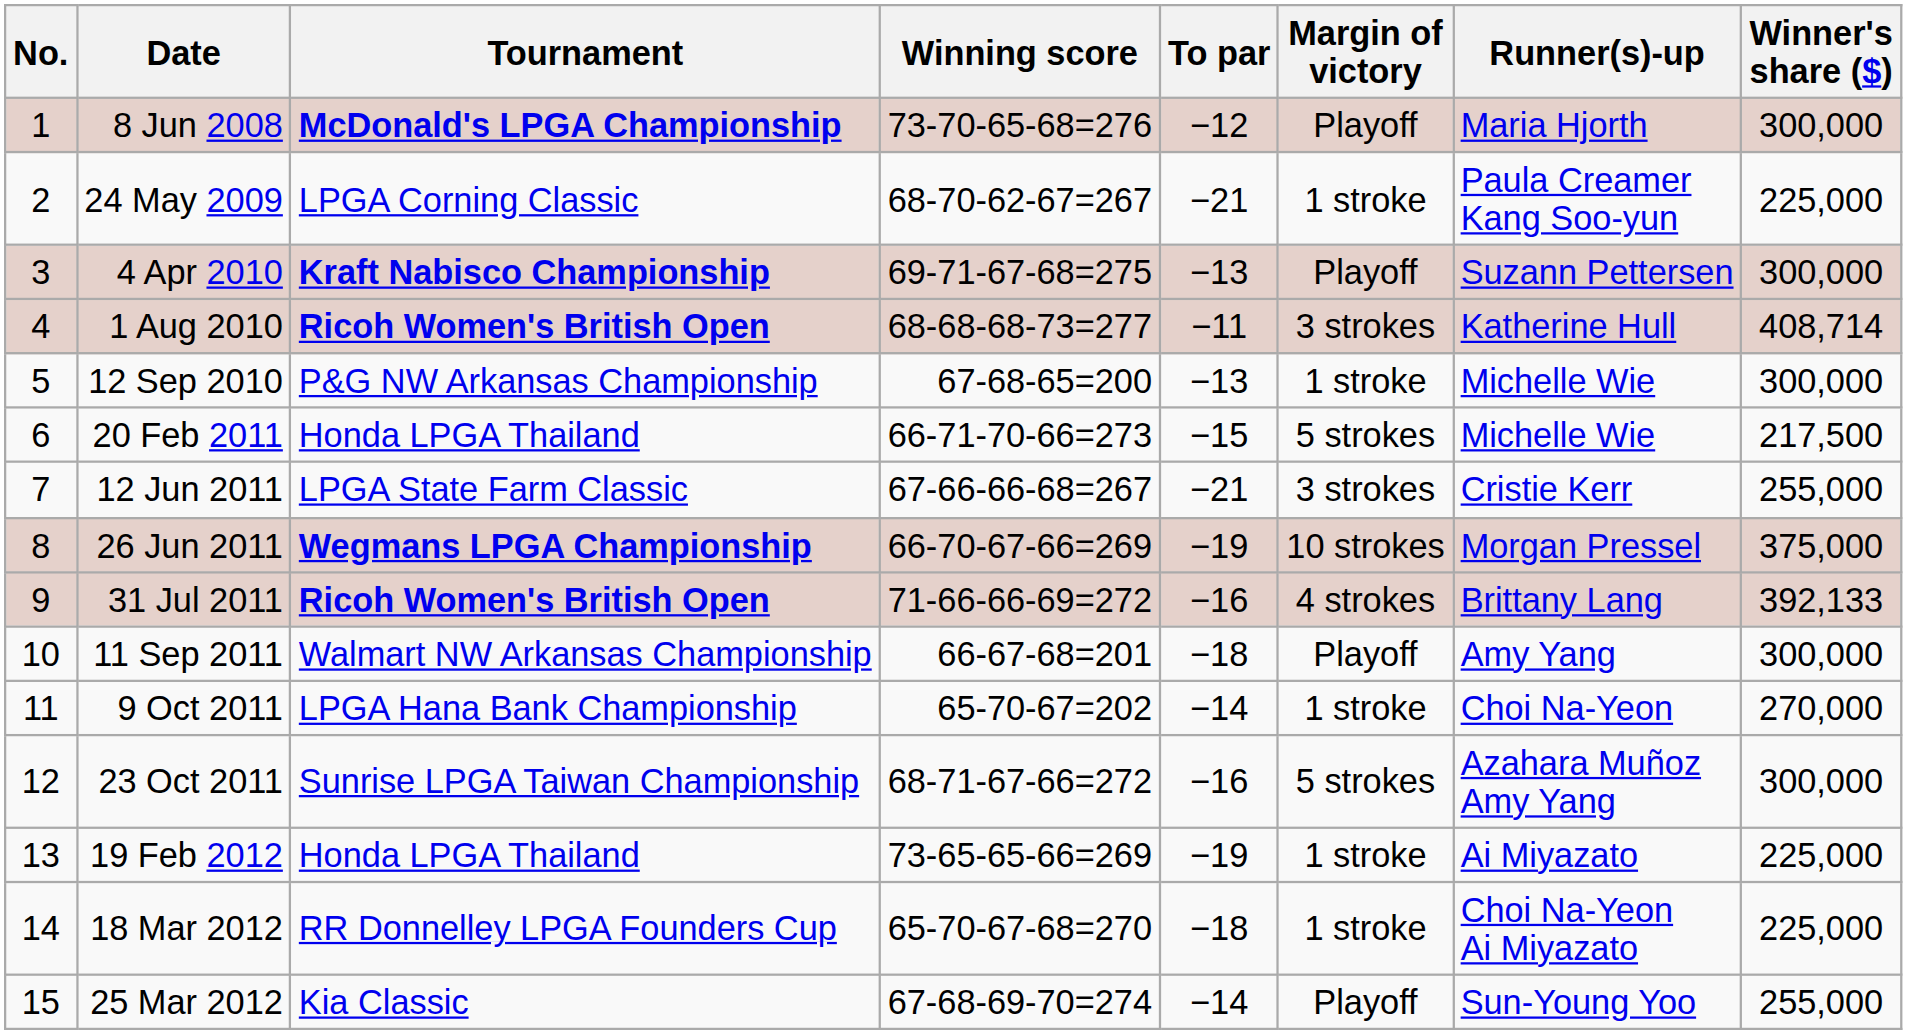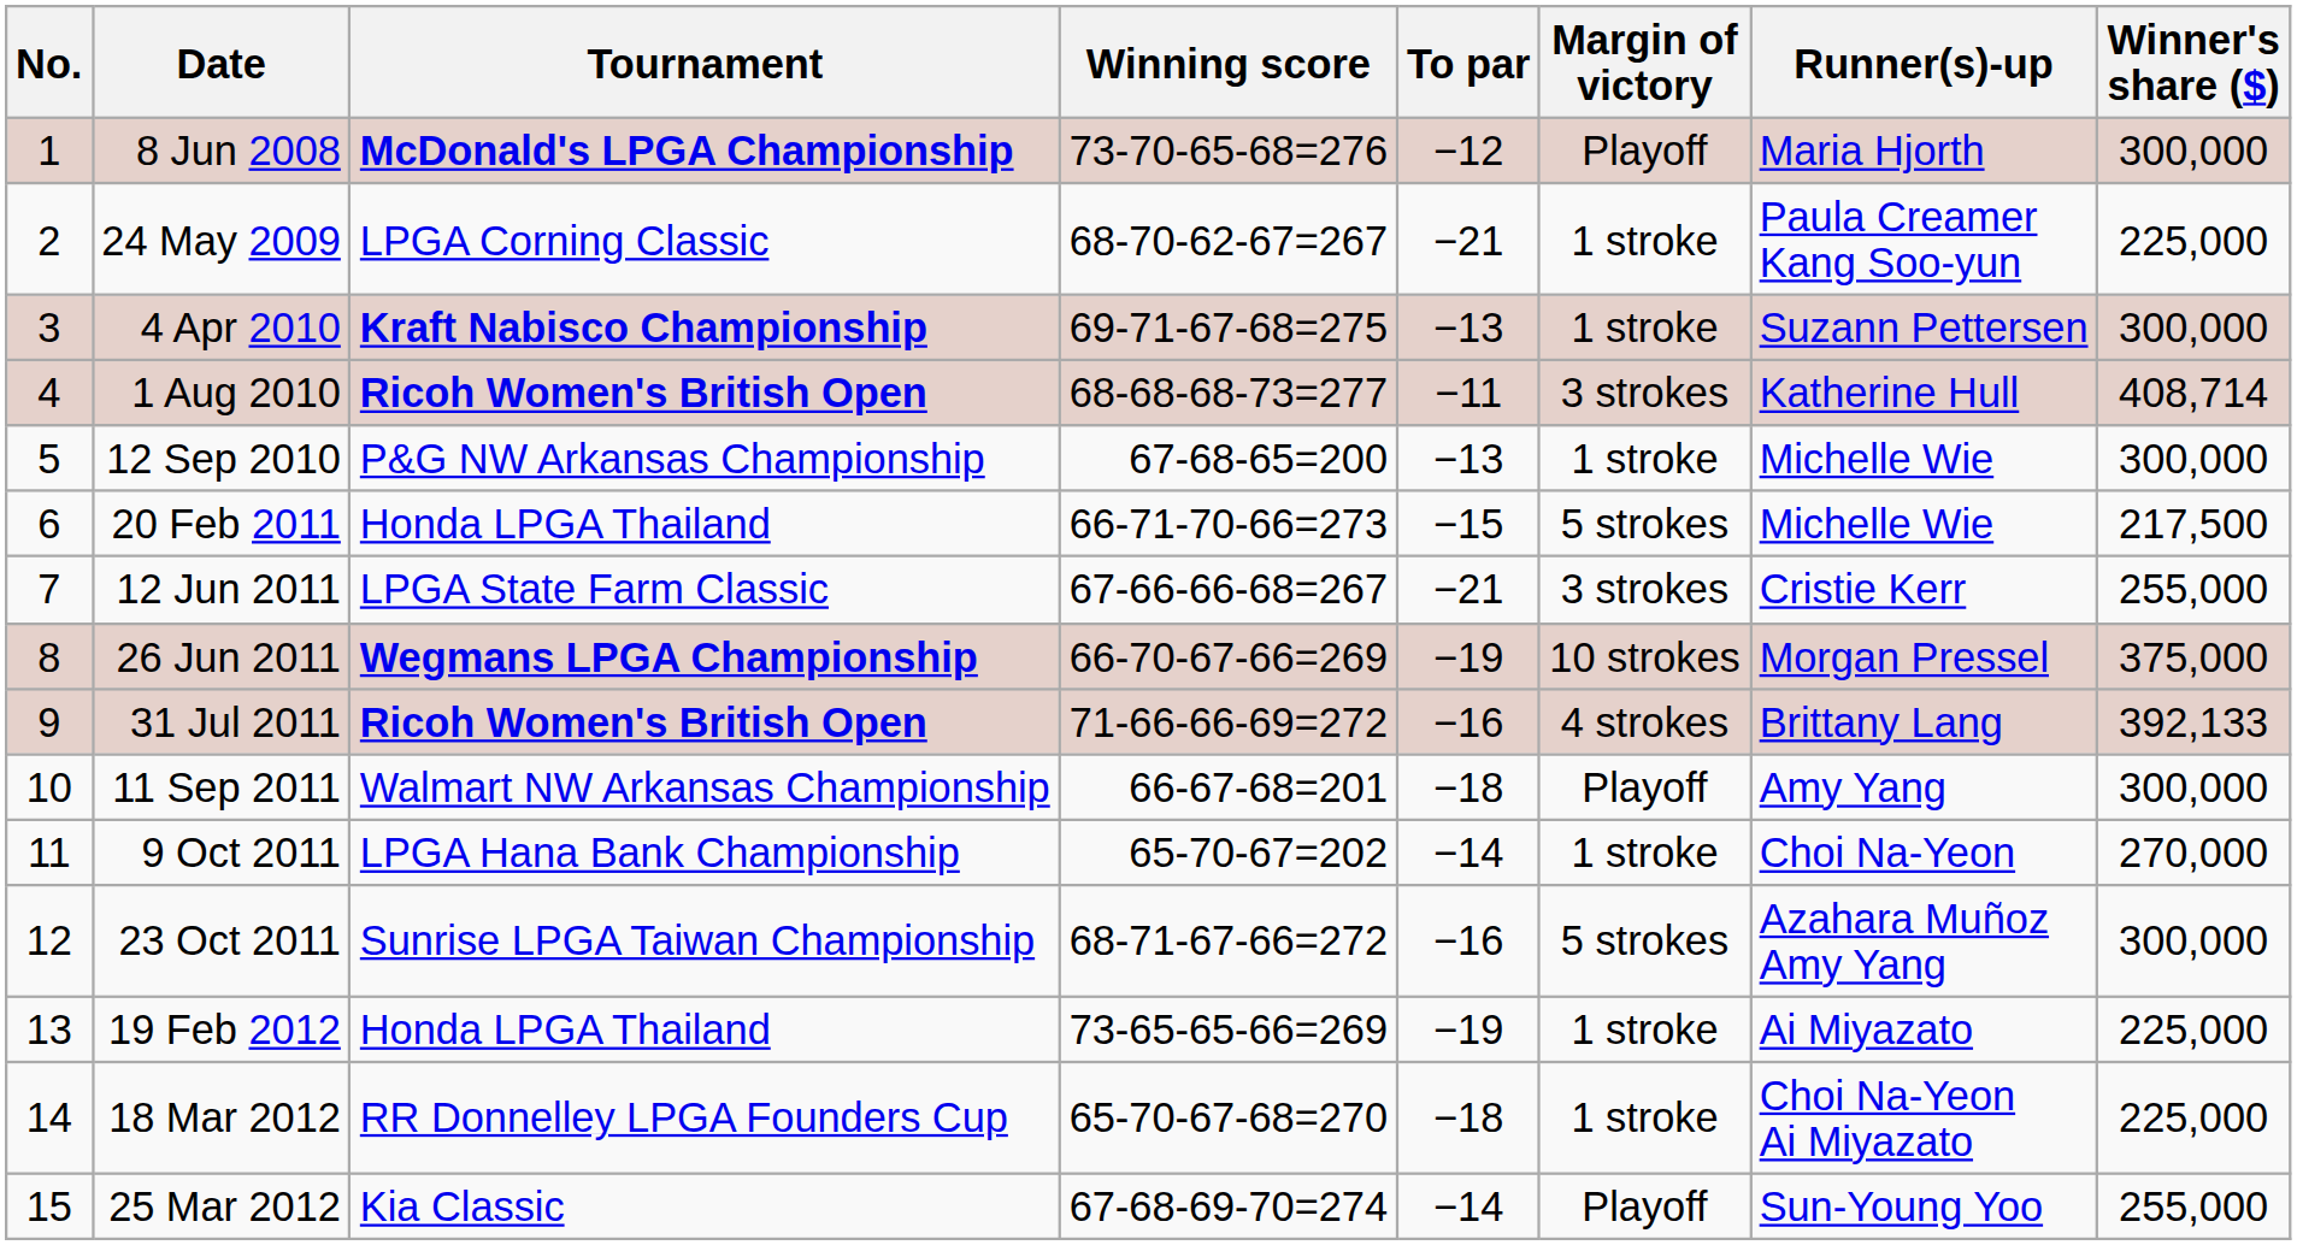 <table class="wikitable" style="font-size:95%;">
 <tr>
 <th>No.</th>
 <th>Date</th>
 <th>Tournament</th>
 <th>Winning score</th>
 <th>To par</th>
 <th>Margin of<br>victory</th>
 <th>Runner(s)-up</th>
 <th>Winner's<br>share (<a href='#'>$</a>)</th>
 </tr>
 <tr style="background:#e5d1cb;">
 <td align=center>1</td>
 <td align=right>8 Jun <a href='#'>2008</a></td>
 <td><strong><a href='#'>McDonald's LPGA Championship</a></strong></td>
 <td align=right>73-70-65-68=276</td>
 <td align=center>−12</td>
 <td align=center>Playoff</td>
 <td> <a href='#'>Maria Hjorth</a></td>
 <td align=center>300,000</td>
 </tr>
 <tr>
 <td align=center>2</td>
 <td align=right>24 May <a href='#'>2009</a></td>
 <td><a href='#'>LPGA Corning Classic</a></td>
 <td align=right>68-70-62-67=267</td>
 <td align=center>−21</td>
 <td align=center>1 stroke</td>
 <td> <a href='#'>Paula Creamer</a><br> <a href='#'>Kang Soo-yun</a></td>
 <td align=center>225,000</td>
 </tr>
 <tr style="background:#e5d1cb;">
 <td align=center>3</td>
 <td align=right>4 Apr <a href='#'>2010</a></td>
 <td><strong><a href='#'>Kraft Nabisco Championship</a></strong></td>
 <td align=right>69-71-67-68=275</td>
 <td align=center>−13</td>
-<td align=center>Playoff</td>
+<td align=center>1 stroke</td>
 <td> <a href='#'>Suzann Pettersen</a></td>
 <td align=center>300,000</td>
 </tr>
 <tr style="background:#e5d1cb;">
 <td align=center>4</td>
 <td align=right>1 Aug 2010</td>
 <td><strong><a href='#'>Ricoh Women's British Open</a></strong></td>
 <td align=right>68-68-68-73=277</td>
 <td align=center>−11</td>
 <td align=center>3 strokes</td>
 <td> <a href='#'>Katherine Hull</a></td>
 <td align=center>408,714</td>
 </tr>
 <tr>
 <td align=center>5</td>
 <td align=right>12 Sep 2010</td>
 <td><a href='#'>P&G NW Arkansas Championship</a></td>
 <td align=right>67-68-65=200</td>
 <td align=center>−13</td>
 <td align=center>1 stroke</td>
 <td> <a href='#'>Michelle Wie</a></td>
 <td align=center>300,000</td>
 </tr>
 <tr>
 <td align=center>6</td>
 <td align=right>20 Feb <a href='#'>2011</a></td>
 <td><a href='#'>Honda LPGA Thailand</a></td>
 <td align=right>66-71-70-66=273</td>
 <td align=center>−15</td>
 <td align=center>5 strokes</td>
 <td> <a href='#'>Michelle Wie</a></td>
 <td align=center>217,500</td>
 </tr>
 <tr>
 <td align=center>7</td>
 <td align=right>12 Jun 2011</td>
 <td><a href='#'>LPGA State Farm Classic</a></td>
 <td align=right>67-66-66-68=267</td>
 <td align=center>−21</td>
 <td align=center>3 strokes</td>
 <td> <a href='#'>Cristie Kerr</a></td>
 <td align=center>255,000</td>
 </tr>
 <tr style="background:#e5d1cb;">
 <td align=center>8</td>
 <td align=right>26 Jun 2011</td>
 <td><strong><a href='#'>Wegmans LPGA Championship</a></strong></td>
 <td align=right>66-70-67-66=269</td>
 <td align=center>−19</td>
 <td align=center>10 strokes</td>
 <td> <a href='#'>Morgan Pressel</a></td>
 <td align=center>375,000</td>
 </tr>
 <tr style="background:#e5d1cb;">
 <td align=center>9</td>
 <td align=right>31 Jul 2011</td>
 <td><strong><a href='#'>Ricoh Women's British Open</a></strong></td>
 <td align=right>71-66-66-69=272</td>
 <td align=center>−16</td>
 <td align=center>4 strokes</td>
 <td> <a href='#'>Brittany Lang</a></td>
 <td align=center>392,133</td>
 </tr>
 <tr>
 <td align=center>10</td>
 <td align=right>11 Sep 2011</td>
 <td><a href='#'>Walmart NW Arkansas Championship</a></td>
 <td align=right>66-67-68=201</td>
 <td align=center>−18</td>
 <td align=center>Playoff</td>
 <td> <a href='#'>Amy Yang</a></td>
 <td align=center>300,000</td>
 </tr>
 <tr>
 <td align=center>11</td>
 <td align=right>9 Oct 2011</td>
 <td><a href='#'>LPGA Hana Bank Championship</a></td>
 <td align=right>65-70-67=202</td>
 <td align=center>−14</td>
 <td align=center>1 stroke</td>
 <td> <a href='#'>Choi Na-Yeon</a></td>
 <td align=center>270,000</td>
 </tr>
 <tr>
 <td align=center>12</td>
 <td align=right>23 Oct 2011</td>
 <td><a href='#'>Sunrise LPGA Taiwan Championship</a></td>
 <td align=right>68-71-67-66=272</td>
 <td align=center>−16</td>
 <td align=center>5 strokes</td>
 <td> <a href='#'>Azahara Muñoz</a><br> <a href='#'>Amy Yang</a></td>
 <td align=center>300,000</td>
 </tr>
 <tr>
 <td align=center>13</td>
 <td align=right>19 Feb <a href='#'>2012</a></td>
 <td><a href='#'>Honda LPGA Thailand</a></td>
 <td align=right>73-65-65-66=269</td>
 <td align=center>−19</td>
 <td align=center>1 stroke</td>
 <td> <a href='#'>Ai Miyazato</a></td>
 <td align=center>225,000</td>
 </tr>
 <tr>
 <td align=center>14</td>
 <td align=right>18 Mar 2012</td>
 <td><a href='#'>RR Donnelley LPGA Founders Cup</a></td>
 <td align=right>65-70-67-68=270</td>
 <td align=center>−18</td>
 <td align=center>1 stroke</td>
 <td> <a href='#'>Choi Na-Yeon</a><br> <a href='#'>Ai Miyazato</a></td>
 <td align=center>225,000</td>
 </tr>
 <tr>
 <td align=center>15</td>
 <td align=right>25 Mar 2012</td>
 <td><a href='#'>Kia Classic</a></td>
 <td align=right>67-68-69-70=274</td>
 <td align=center>−14</td>
 <td align=center>Playoff</td>
 <td> <a href='#'>Sun-Young Yoo</a></td>
 <td align=center>255,000</td>
 </tr>
 </table>
